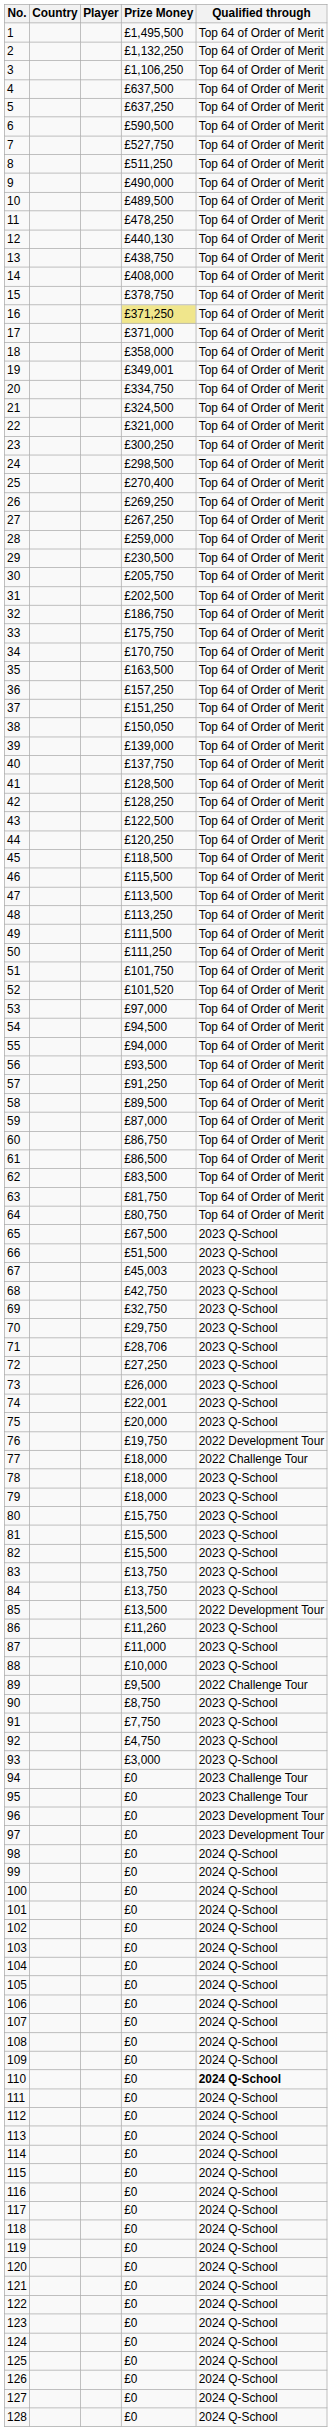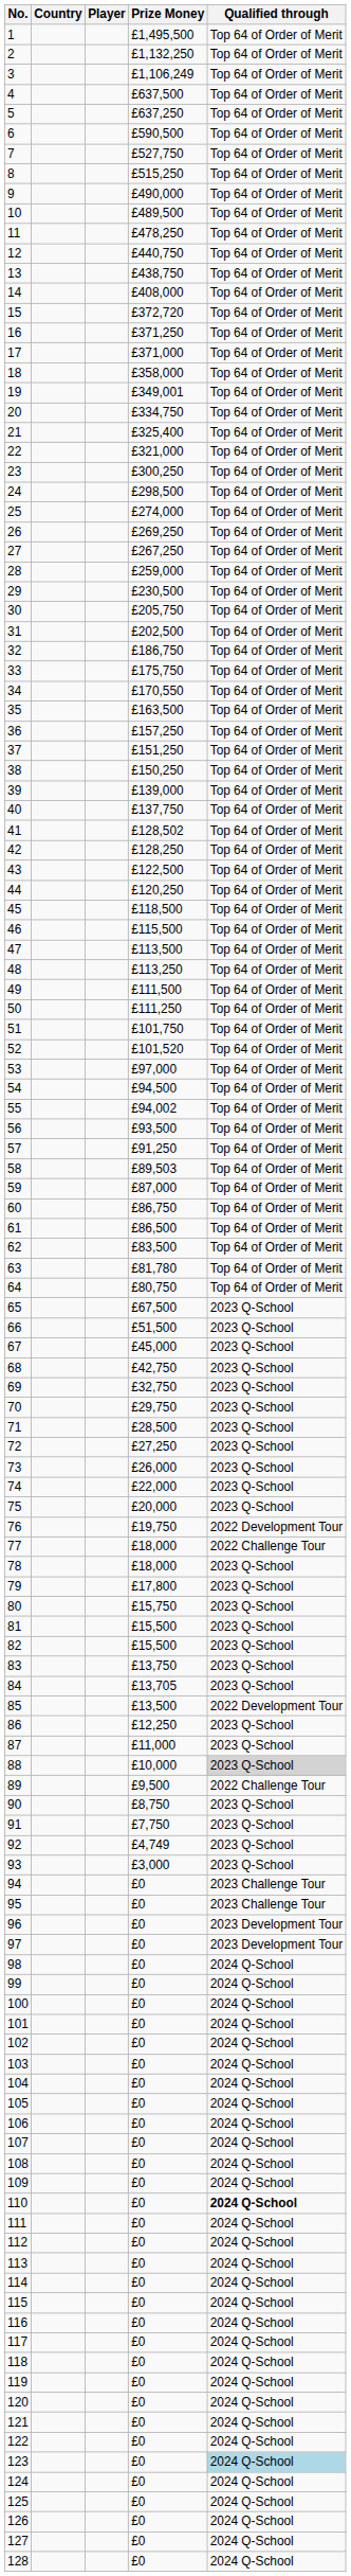 <table class="wikitable sortable">
 <tr>
 <th>No.</th>
 <th>Country</th>
 <th>Player</th>
 <th>Prize Money</th>
 <th>Qualified through</th>
 </tr>
 <tr>
 <td>1</td>
 <td align=left></td>
 <td></td>
 <td>£1,495,500</td>
 <td>Top 64 of Order of Merit</td>
 </tr>
 <tr>
 <td>2</td>
 <td align=left></td>
 <td></td>
 <td>£1,132,250</td>
 <td>Top 64 of Order of Merit</td>
 </tr>
 <tr>
 <td>3</td>
 <td align=left></td>
 <td></td>
-<td>£1,106,250</td>
+<td>£1,106,249</td>
 <td>Top 64 of Order of Merit</td>
 </tr>
 <tr>
 <td>4</td>
 <td align=left></td>
 <td></td>
 <td>£637,500</td>
 <td>Top 64 of Order of Merit</td>
 </tr>
 <tr>
 <td>5</td>
 <td align=left></td>
 <td></td>
 <td>£637,250</td>
 <td>Top 64 of Order of Merit</td>
 </tr>
 <tr>
 <td>6</td>
 <td align=left></td>
 <td></td>
 <td>£590,500</td>
 <td>Top 64 of Order of Merit</td>
 </tr>
 <tr>
 <td>7</td>
 <td align=left></td>
 <td></td>
 <td>£527,750</td>
 <td>Top 64 of Order of Merit</td>
 </tr>
 <tr>
 <td>8</td>
 <td align=left></td>
 <td></td>
-<td>£511,250</td>
+<td>£515,250</td>
 <td>Top 64 of Order of Merit</td>
 </tr>
 <tr>
 <td>9</td>
 <td align=left></td>
 <td></td>
 <td>£490,000</td>
 <td>Top 64 of Order of Merit</td>
 </tr>
 <tr>
 <td>10</td>
 <td align=left></td>
 <td></td>
 <td>£489,500</td>
 <td>Top 64 of Order of Merit</td>
 </tr>
 <tr>
 <td>11</td>
 <td align=left></td>
 <td></td>
 <td>£478,250</td>
 <td>Top 64 of Order of Merit</td>
 </tr>
 <tr>
 <td>12</td>
 <td align=left></td>
 <td></td>
-<td>£440,130</td>
+<td>£440,750</td>
 <td>Top 64 of Order of Merit</td>
 </tr>
 <tr>
 <td>13</td>
 <td align=left></td>
 <td></td>
 <td>£438,750</td>
 <td>Top 64 of Order of Merit</td>
 </tr>
 <tr>
 <td>14</td>
 <td align=left></td>
 <td></td>
 <td>£408,000</td>
 <td>Top 64 of Order of Merit</td>
 </tr>
 <tr>
 <td>15</td>
 <td align=left></td>
 <td></td>
-<td>£378,750</td>
+<td>£372,720</td>
 <td>Top 64 of Order of Merit</td>
 </tr>
 <tr>
 <td>16</td>
 <td align=left></td>
 <td></td>
-<td style="background: khaki;">£371,250</td>
+<td>£371,250</td>
 <td>Top 64 of Order of Merit</td>
 </tr>
 <tr>
 <td>17</td>
 <td align=left></td>
 <td></td>
 <td>£371,000</td>
 <td>Top 64 of Order of Merit</td>
 </tr>
 <tr>
 <td>18</td>
 <td align=left></td>
 <td></td>
 <td>£358,000</td>
 <td>Top 64 of Order of Merit</td>
 </tr>
 <tr>
 <td>19</td>
 <td align=left></td>
 <td></td>
 <td>£349,001</td>
 <td>Top 64 of Order of Merit</td>
 </tr>
 <tr>
 <td>20</td>
 <td align=left></td>
 <td></td>
 <td>£334,750</td>
 <td>Top 64 of Order of Merit</td>
 </tr>
 <tr>
 <td>21</td>
 <td align=left></td>
 <td></td>
-<td>£324,500</td>
+<td>£325,400</td>
 <td>Top 64 of Order of Merit</td>
 </tr>
 <tr>
 <td>22</td>
 <td align=left></td>
 <td></td>
 <td>£321,000</td>
 <td>Top 64 of Order of Merit</td>
 </tr>
 <tr>
 <td>23</td>
 <td align=left></td>
 <td></td>
 <td>£300,250</td>
 <td>Top 64 of Order of Merit</td>
 </tr>
 <tr>
 <td>24</td>
 <td align=left></td>
 <td></td>
 <td>£298,500</td>
 <td>Top 64 of Order of Merit</td>
 </tr>
 <tr>
 <td>25</td>
 <td align=left></td>
 <td></td>
-<td>£270,400</td>
+<td>£274,000</td>
 <td>Top 64 of Order of Merit</td>
 </tr>
 <tr>
 <td>26</td>
 <td align=left></td>
 <td></td>
 <td>£269,250</td>
 <td>Top 64 of Order of Merit</td>
 </tr>
 <tr>
 <td>27</td>
 <td align=left></td>
 <td></td>
 <td>£267,250</td>
 <td>Top 64 of Order of Merit</td>
 </tr>
 <tr>
 <td>28</td>
 <td align=left></td>
 <td></td>
 <td>£259,000</td>
 <td>Top 64 of Order of Merit</td>
 </tr>
 <tr>
 <td>29</td>
 <td align=left></td>
 <td></td>
 <td>£230,500</td>
 <td>Top 64 of Order of Merit</td>
 </tr>
 <tr>
 <td>30</td>
 <td align=left></td>
 <td></td>
 <td>£205,750</td>
 <td>Top 64 of Order of Merit</td>
 </tr>
 <tr>
 <td>31</td>
 <td align=left></td>
 <td></td>
 <td>£202,500</td>
 <td>Top 64 of Order of Merit</td>
 </tr>
 <tr>
 <td>32</td>
 <td align=left></td>
 <td></td>
 <td>£186,750</td>
 <td>Top 64 of Order of Merit</td>
 </tr>
 <tr>
 <td>33</td>
 <td align=left></td>
 <td></td>
 <td>£175,750</td>
 <td>Top 64 of Order of Merit</td>
 </tr>
 <tr>
 <td>34</td>
 <td align=left></td>
 <td></td>
-<td>£170,750</td>
+<td>£170,550</td>
 <td>Top 64 of Order of Merit</td>
 </tr>
 <tr>
 <td>35</td>
 <td align=left></td>
 <td></td>
 <td>£163,500</td>
 <td>Top 64 of Order of Merit</td>
 </tr>
 <tr>
 <td>36</td>
 <td align=left></td>
 <td></td>
 <td>£157,250</td>
 <td>Top 64 of Order of Merit</td>
 </tr>
 <tr>
 <td>37</td>
 <td align=left></td>
 <td></td>
 <td>£151,250</td>
 <td>Top 64 of Order of Merit</td>
 </tr>
 <tr>
 <td>38</td>
 <td align=left></td>
 <td></td>
-<td>£150,050</td>
+<td>£150,250</td>
 <td>Top 64 of Order of Merit</td>
 </tr>
 <tr>
 <td>39</td>
 <td align=left></td>
 <td></td>
 <td>£139,000</td>
 <td>Top 64 of Order of Merit</td>
 </tr>
 <tr>
 <td>40</td>
 <td align=left></td>
 <td></td>
 <td>£137,750</td>
 <td>Top 64 of Order of Merit</td>
 </tr>
 <tr>
 <td>41</td>
 <td align=left></td>
 <td></td>
-<td>£128,500</td>
+<td>£128,502</td>
 <td>Top 64 of Order of Merit</td>
 </tr>
 <tr>
 <td>42</td>
 <td align=left></td>
 <td></td>
 <td>£128,250</td>
 <td>Top 64 of Order of Merit</td>
 </tr>
 <tr>
 <td>43</td>
 <td align=left></td>
 <td></td>
 <td>£122,500</td>
 <td>Top 64 of Order of Merit</td>
 </tr>
 <tr>
 <td>44</td>
 <td align=left></td>
 <td></td>
 <td>£120,250</td>
 <td>Top 64 of Order of Merit</td>
 </tr>
 <tr>
 <td>45</td>
 <td align=left></td>
 <td></td>
 <td>£118,500</td>
 <td>Top 64 of Order of Merit</td>
 </tr>
 <tr>
 <td>46</td>
 <td align=left></td>
 <td></td>
 <td>£115,500</td>
 <td>Top 64 of Order of Merit</td>
 </tr>
 <tr>
 <td>47</td>
 <td align=left></td>
 <td></td>
 <td>£113,500</td>
 <td>Top 64 of Order of Merit</td>
 </tr>
 <tr>
 <td>48</td>
 <td align=left></td>
 <td></td>
 <td>£113,250</td>
 <td>Top 64 of Order of Merit</td>
 </tr>
 <tr>
 <td>49</td>
 <td align=left></td>
 <td></td>
 <td>£111,500</td>
 <td>Top 64 of Order of Merit</td>
 </tr>
 <tr>
 <td>50</td>
 <td align=left></td>
 <td></td>
 <td>£111,250</td>
 <td>Top 64 of Order of Merit</td>
 </tr>
 <tr>
 <td>51</td>
 <td align=left></td>
 <td></td>
 <td>£101,750</td>
 <td>Top 64 of Order of Merit</td>
 </tr>
 <tr>
 <td>52</td>
 <td align=left></td>
 <td></td>
 <td>£101,520</td>
 <td>Top 64 of Order of Merit</td>
 </tr>
 <tr>
 <td>53</td>
 <td align=left></td>
 <td></td>
 <td>£97,000</td>
 <td>Top 64 of Order of Merit</td>
 </tr>
 <tr>
 <td>54</td>
 <td align=left></td>
 <td></td>
 <td>£94,500</td>
 <td>Top 64 of Order of Merit</td>
 </tr>
 <tr>
 <td>55</td>
 <td align=left></td>
 <td></td>
-<td>£94,000</td>
+<td>£94,002</td>
 <td>Top 64 of Order of Merit</td>
 </tr>
 <tr>
 <td>56</td>
 <td align=left></td>
 <td></td>
 <td>£93,500</td>
 <td>Top 64 of Order of Merit</td>
 </tr>
 <tr>
 <td>57</td>
 <td align=left></td>
 <td></td>
 <td>£91,250</td>
 <td>Top 64 of Order of Merit</td>
 </tr>
 <tr>
 <td>58</td>
 <td align=left></td>
 <td></td>
-<td>£89,500</td>
+<td>£89,503</td>
 <td>Top 64 of Order of Merit</td>
 </tr>
 <tr>
 <td>59</td>
 <td align=left></td>
 <td></td>
 <td>£87,000</td>
 <td>Top 64 of Order of Merit</td>
 </tr>
 <tr>
 <td>60</td>
 <td align=left></td>
 <td></td>
 <td>£86,750</td>
 <td>Top 64 of Order of Merit</td>
 </tr>
 <tr>
 <td>61</td>
 <td align=left></td>
 <td></td>
 <td>£86,500</td>
 <td>Top 64 of Order of Merit</td>
 </tr>
 <tr>
 <td>62</td>
 <td align=left></td>
 <td></td>
 <td>£83,500</td>
 <td>Top 64 of Order of Merit</td>
 </tr>
 <tr>
 <td>63</td>
 <td align=left></td>
 <td></td>
-<td>£81,750</td>
+<td>£81,780</td>
 <td>Top 64 of Order of Merit</td>
 </tr>
 <tr>
 <td>64</td>
 <td align=left></td>
 <td></td>
 <td>£80,750</td>
 <td>Top 64 of Order of Merit</td>
 </tr>
 <tr>
 <td>65</td>
 <td align=left></td>
 <td></td>
 <td>£67,500</td>
 <td>2023 Q-School</td>
 </tr>
 <tr>
 <td>66</td>
 <td align=left></td>
 <td></td>
 <td>£51,500</td>
 <td>2023 Q-School</td>
 </tr>
 <tr>
 <td>67</td>
 <td align=left></td>
 <td></td>
-<td>£45,003</td>
+<td>£45,000</td>
 <td>2023 Q-School</td>
 </tr>
 <tr>
 <td>68</td>
 <td align=left></td>
 <td></td>
 <td>£42,750</td>
 <td>2023 Q-School</td>
 </tr>
 <tr>
 <td>69</td>
 <td align=left></td>
 <td></td>
 <td>£32,750</td>
 <td>2023 Q-School</td>
 </tr>
 <tr>
 <td>70</td>
 <td align=left></td>
 <td></td>
 <td>£29,750</td>
 <td>2023 Q-School</td>
 </tr>
 <tr>
 <td>71</td>
 <td align=left></td>
 <td></td>
-<td>£28,706</td>
+<td>£28,500</td>
 <td>2023 Q-School</td>
 </tr>
 <tr>
 <td>72</td>
 <td align=left></td>
 <td></td>
 <td>£27,250</td>
 <td>2023 Q-School</td>
 </tr>
 <tr>
 <td>73</td>
 <td align=left></td>
 <td></td>
 <td>£26,000</td>
 <td>2023 Q-School</td>
 </tr>
 <tr>
 <td>74</td>
 <td align=left></td>
 <td></td>
-<td>£22,001</td>
+<td>£22,000</td>
 <td>2023 Q-School</td>
 </tr>
 <tr>
 <td>75</td>
 <td align=left></td>
 <td></td>
 <td>£20,000</td>
 <td>2023 Q-School</td>
 </tr>
 <tr>
 <td>76</td>
 <td align=left></td>
 <td></td>
 <td>£19,750</td>
 <td>2022 Development Tour</td>
 </tr>
 <tr>
 <td>77</td>
 <td align=left></td>
 <td></td>
 <td>£18,000</td>
 <td>2022 Challenge Tour</td>
 </tr>
 <tr>
 <td>78</td>
 <td align=left></td>
 <td></td>
 <td>£18,000</td>
 <td>2023 Q-School</td>
 </tr>
 <tr>
 <td>79</td>
 <td align=left></td>
 <td></td>
-<td>£18,000</td>
+<td>£17,800</td>
 <td>2023 Q-School</td>
 </tr>
 <tr>
 <td>80</td>
 <td align=left></td>
 <td></td>
 <td>£15,750</td>
 <td>2023 Q-School</td>
 </tr>
 <tr>
 <td>81</td>
 <td align=left></td>
 <td></td>
 <td>£15,500</td>
 <td>2023 Q-School</td>
 </tr>
 <tr>
 <td>82</td>
 <td align=left></td>
 <td></td>
 <td>£15,500</td>
 <td>2023 Q-School</td>
 </tr>
 <tr>
 <td>83</td>
 <td align=left></td>
 <td></td>
 <td>£13,750</td>
 <td>2023 Q-School</td>
 </tr>
 <tr>
 <td>84</td>
 <td align=left></td>
 <td></td>
-<td>£13,750</td>
+<td>£13,705</td>
 <td>2023 Q-School</td>
 </tr>
 <tr>
 <td>85</td>
 <td align=left></td>
 <td></td>
 <td>£13,500</td>
 <td>2022 Development Tour</td>
 </tr>
 <tr>
 <td>86</td>
 <td align=left></td>
 <td></td>
-<td>£11,260</td>
+<td>£12,250</td>
 <td>2023 Q-School</td>
 </tr>
 <tr>
 <td>87</td>
 <td align=left></td>
 <td></td>
 <td>£11,000</td>
 <td>2023 Q-School</td>
 </tr>
 <tr>
 <td>88</td>
 <td align=left></td>
 <td></td>
 <td>£10,000</td>
-<td>2023 Q-School</td>
+<td style="background: lightgrey;">2023 Q-School</td>
 </tr>
 <tr>
 <td>89</td>
 <td align=left></td>
 <td></td>
 <td>£9,500</td>
 <td>2022 Challenge Tour</td>
 </tr>
 <tr>
 <td>90</td>
 <td align=left></td>
 <td></td>
 <td>£8,750</td>
 <td>2023 Q-School</td>
 </tr>
 <tr>
 <td>91</td>
 <td align=left></td>
 <td></td>
 <td>£7,750</td>
 <td>2023 Q-School</td>
 </tr>
 <tr>
 <td>92</td>
 <td align=left></td>
 <td></td>
-<td>£4,750</td>
+<td>£4,749</td>
 <td>2023 Q-School</td>
 </tr>
 <tr>
 <td>93</td>
 <td align=left></td>
 <td></td>
 <td>£3,000</td>
 <td>2023 Q-School</td>
 </tr>
 <tr>
 <td>94</td>
 <td align=left></td>
 <td></td>
 <td>£0</td>
 <td>2023 Challenge Tour</td>
 </tr>
 <tr>
 <td>95</td>
 <td align=left></td>
 <td></td>
 <td>£0</td>
 <td>2023 Challenge Tour</td>
 </tr>
 <tr>
 <td>96</td>
 <td align=left></td>
 <td></td>
 <td>£0</td>
 <td>2023 Development Tour</td>
 </tr>
 <tr>
 <td>97</td>
 <td align=left></td>
 <td></td>
 <td>£0</td>
 <td>2023 Development Tour</td>
 </tr>
 <tr>
 <td>98</td>
 <td align=left></td>
 <td></td>
 <td>£0</td>
 <td>2024 Q-School</td>
 </tr>
 <tr>
 <td>99</td>
 <td align=left></td>
 <td></td>
 <td>£0</td>
 <td>2024 Q-School</td>
 </tr>
 <tr>
 <td>100</td>
 <td align=left></td>
 <td></td>
 <td>£0</td>
 <td>2024 Q-School</td>
 </tr>
 <tr>
 <td>101</td>
 <td align=left></td>
 <td></td>
 <td>£0</td>
 <td>2024 Q-School</td>
 </tr>
 <tr>
 <td>102</td>
 <td align=left></td>
 <td></td>
 <td>£0</td>
 <td>2024 Q-School</td>
 </tr>
 <tr>
 <td>103</td>
 <td align=left></td>
 <td></td>
 <td>£0</td>
 <td>2024 Q-School</td>
 </tr>
 <tr>
 <td>104</td>
 <td align=left></td>
 <td></td>
 <td>£0</td>
 <td>2024 Q-School</td>
 </tr>
 <tr>
 <td>105</td>
 <td align=left></td>
 <td></td>
 <td>£0</td>
 <td>2024 Q-School</td>
 </tr>
 <tr>
 <td>106</td>
 <td align=left></td>
 <td></td>
 <td>£0</td>
 <td>2024 Q-School</td>
 </tr>
 <tr>
 <td>107</td>
 <td align=left></td>
 <td></td>
 <td>£0</td>
 <td>2024 Q-School</td>
 </tr>
 <tr>
 <td>108</td>
 <td align=left></td>
 <td></td>
 <td>£0</td>
 <td>2024 Q-School</td>
 </tr>
 <tr>
 <td>109</td>
 <td align=left></td>
 <td></td>
 <td>£0</td>
 <td>2024 Q-School</td>
 </tr>
 <tr>
 <td>110</td>
 <td align=left></td>
 <td></td>
 <td>£0</td>
 <td><strong>2024 Q-School</strong></td>
 </tr>
 <tr>
 <td>111</td>
 <td align=left></td>
 <td></td>
 <td>£0</td>
 <td>2024 Q-School</td>
 </tr>
 <tr>
 <td>112</td>
 <td align=left></td>
 <td></td>
 <td>£0</td>
 <td>2024 Q-School</td>
 </tr>
 <tr>
 <td>113</td>
 <td align=left></td>
 <td></td>
 <td>£0</td>
 <td>2024 Q-School</td>
 </tr>
 <tr>
 <td>114</td>
 <td align=left></td>
 <td></td>
 <td>£0</td>
 <td>2024 Q-School</td>
 </tr>
 <tr>
 <td>115</td>
 <td align=left></td>
 <td></td>
 <td>£0</td>
 <td>2024 Q-School</td>
 </tr>
 <tr>
 <td>116</td>
 <td align=left></td>
 <td></td>
 <td>£0</td>
 <td>2024 Q-School</td>
 </tr>
 <tr>
 <td>117</td>
 <td align=left></td>
 <td></td>
 <td>£0</td>
 <td>2024 Q-School</td>
 </tr>
 <tr>
 <td>118</td>
 <td align=left></td>
 <td></td>
 <td>£0</td>
 <td>2024 Q-School</td>
 </tr>
 <tr>
 <td>119</td>
 <td align=left></td>
 <td></td>
 <td>£0</td>
 <td>2024 Q-School</td>
 </tr>
 <tr>
 <td>120</td>
 <td align=left></td>
 <td></td>
 <td>£0</td>
 <td>2024 Q-School</td>
 </tr>
 <tr>
 <td>121</td>
 <td align=left></td>
 <td></td>
 <td>£0</td>
 <td>2024 Q-School</td>
 </tr>
 <tr>
 <td>122</td>
 <td align=left></td>
 <td></td>
 <td>£0</td>
 <td>2024 Q-School</td>
 </tr>
 <tr>
 <td>123</td>
 <td align=left></td>
 <td></td>
 <td>£0</td>
-<td>2024 Q-School</td>
+<td style="background: lightblue;">2024 Q-School</td>
 </tr>
 <tr>
 <td>124</td>
 <td align=left></td>
 <td></td>
 <td>£0</td>
 <td>2024 Q-School</td>
 </tr>
 <tr>
 <td>125</td>
 <td align=left></td>
 <td></td>
 <td>£0</td>
 <td>2024 Q-School</td>
 </tr>
 <tr>
 <td>126</td>
 <td align=left></td>
 <td></td>
 <td>£0</td>
 <td>2024 Q-School</td>
 </tr>
 <tr>
 <td>127</td>
 <td align=left></td>
 <td></td>
 <td>£0</td>
 <td>2024 Q-School</td>
 </tr>
 <tr>
 <td>128</td>
 <td align=left></td>
 <td></td>
 <td>£0</td>
 <td>2024 Q-School</td>
 </tr>
 </table>
